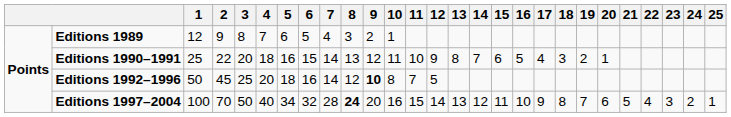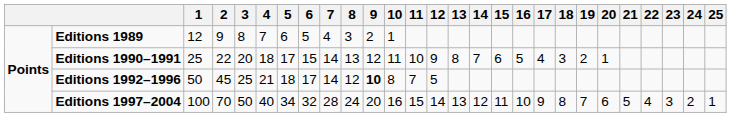 <table class="wikitable">
 <tr>
 <th colspan="2"></th>
 <th>1</th>
 <th>2</th>
 <th>3</th>
 <th>4</th>
 <th>5</th>
 <th>6</th>
 <th>7</th>
 <th>8</th>
 <th>9</th>
 <th>10</th>
 <th>11</th>
 <th>12</th>
 <th>13</th>
 <th>14</th>
 <th>15</th>
 <th>16</th>
 <th>17</th>
 <th>18</th>
 <th>19</th>
 <th>20</th>
 <th>21</th>
 <th>22</th>
 <th>23</th>
 <th>24</th>
 <th>25</th>
 </tr>
 <tr>
 <td rowspan="4"><strong>Points</strong></td>
 <td><strong>Editions 1989</strong></td>
 <td>12</td>
 <td>9</td>
 <td>8</td>
 <td>7</td>
 <td>6</td>
 <td>5</td>
 <td>4</td>
 <td>3</td>
 <td>2</td>
 <td>1</td>
 <td></td>
 <td></td>
 <td></td>
 <td></td>
 <td></td>
 <td></td>
 <td></td>
 <td></td>
 <td></td>
 <td></td>
 <td></td>
 <td></td>
 <td></td>
 <td></td>
 <td></td>
 </tr>
 <tr>
 <td><strong>Editions 1990–1991</strong></td>
 <td>25</td>
 <td>22</td>
 <td>20</td>
 <td>18</td>
-<td>16</td>
+<td>17</td>
 <td>15</td>
 <td>14</td>
 <td>13</td>
 <td>12</td>
 <td>11</td>
 <td>10</td>
 <td>9</td>
 <td>8</td>
 <td>7</td>
 <td>6</td>
 <td>5</td>
 <td>4</td>
 <td>3</td>
 <td>2</td>
 <td>1</td>
 <td></td>
 <td></td>
 <td></td>
 <td></td>
 <td></td>
 </tr>
 <tr>
 <td><strong>Editions 1992–1996</strong></td>
 <td>50</td>
 <td>45</td>
 <td>25</td>
-<td>20</td>
+<td>21</td>
 <td>18</td>
-<td>16</td>
+<td>17</td>
 <td>14</td>
 <td>12</td>
 <td><strong>10</strong></td>
 <td>8</td>
 <td>7</td>
 <td>5</td>
 <td></td>
 <td></td>
 <td></td>
 <td></td>
 <td></td>
 <td></td>
 <td></td>
 <td></td>
 <td></td>
 <td></td>
 <td></td>
 <td></td>
 <td></td>
 </tr>
 <tr>
 <td><strong>Editions 1997–2004</strong></td>
 <td>100</td>
 <td>70</td>
 <td>50</td>
 <td>40</td>
 <td>34</td>
 <td>32</td>
 <td>28</td>
-<td><strong>24</strong></td>
+<td>24</td>
 <td>20</td>
 <td>16</td>
 <td>15</td>
 <td>14</td>
 <td>13</td>
 <td>12</td>
 <td>11</td>
 <td>10</td>
 <td>9</td>
 <td>8</td>
 <td>7</td>
 <td>6</td>
 <td>5</td>
 <td>4</td>
 <td>3</td>
 <td>2</td>
 <td>1</td>
 </tr>
 </table>
